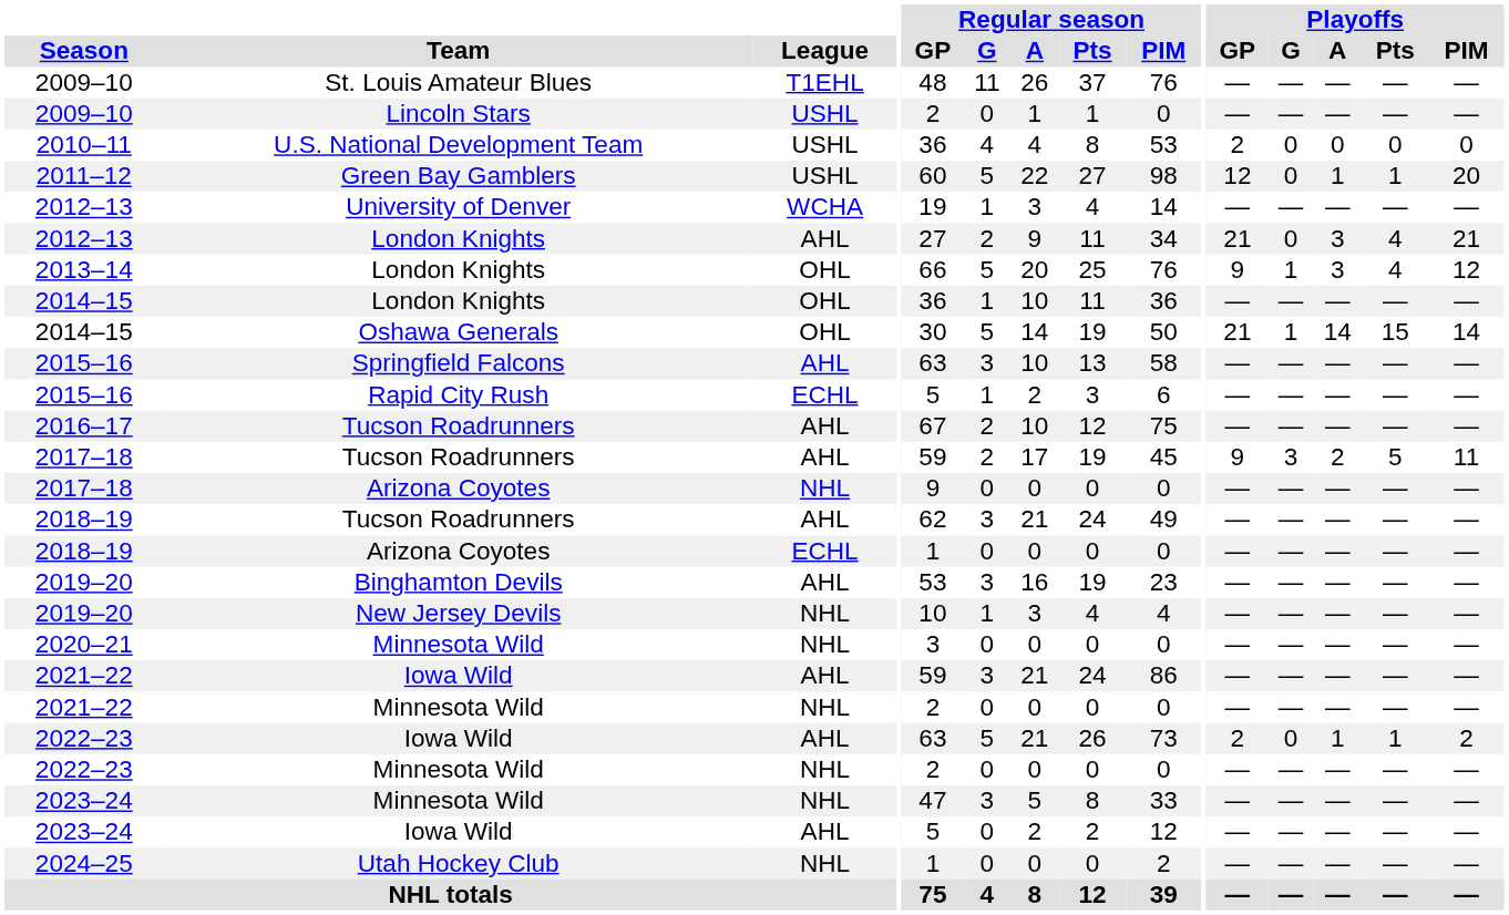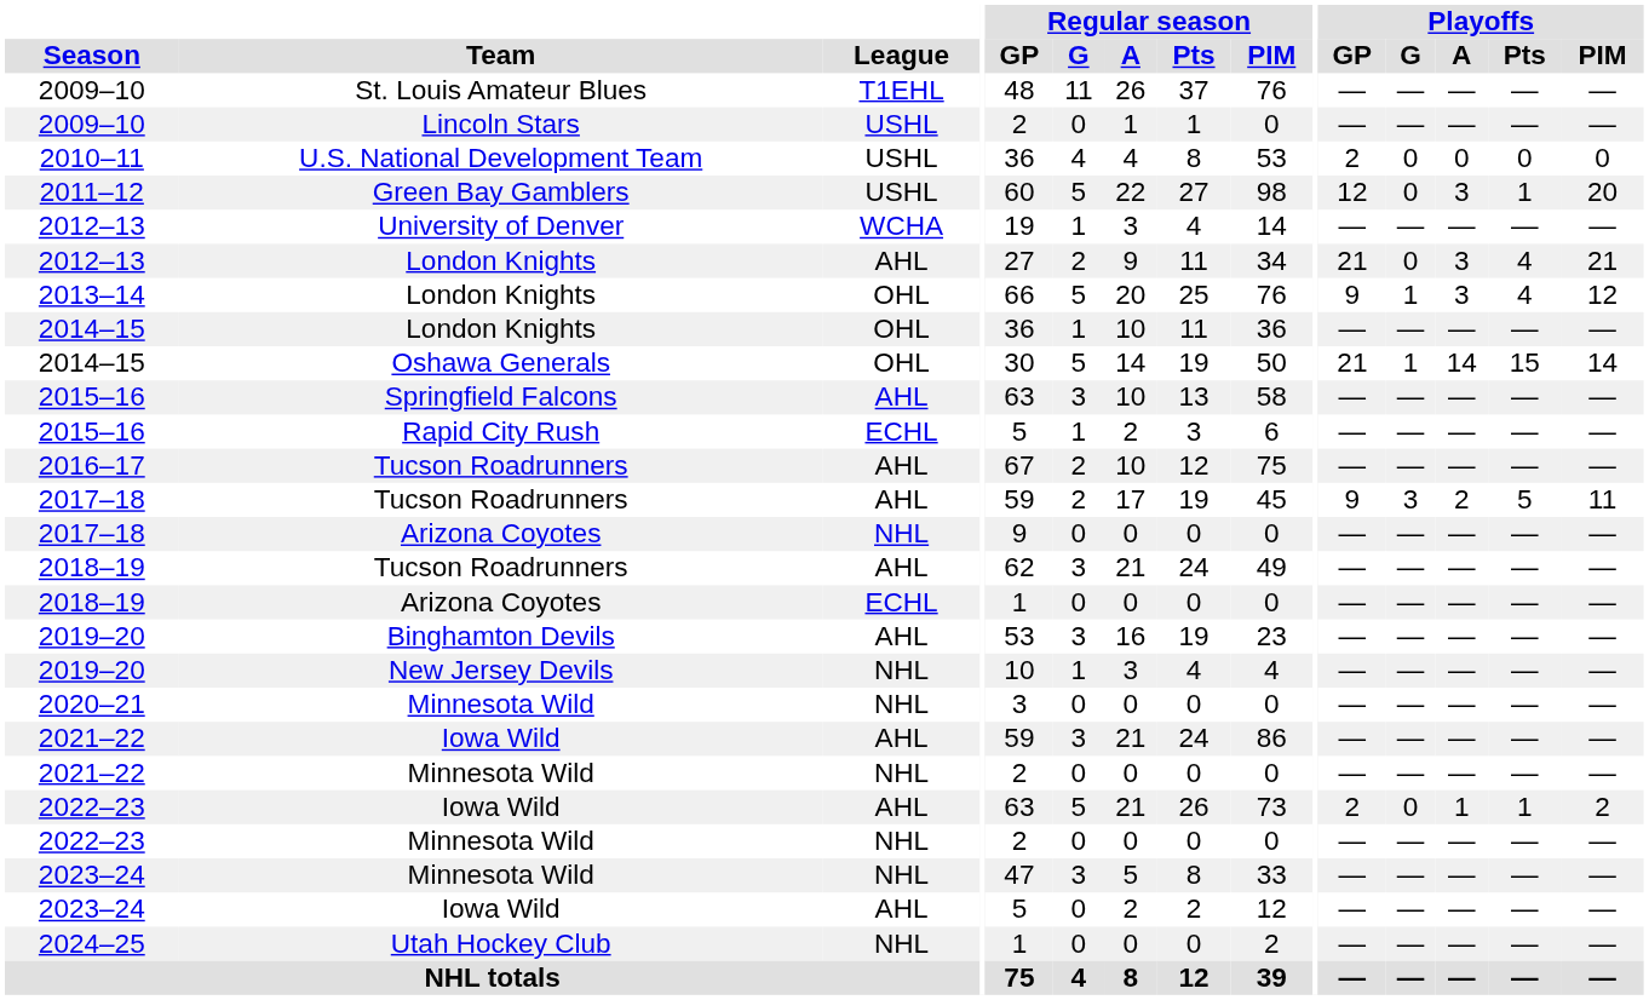 <table border="0" cellpadding="1" cellspacing="0" style="text-align:center; width:60em">
 <tr bgcolor="#e0e0e0">
 <th colspan="3" bgcolor="#ffffff"></th>
 <th rowspan="99" bgcolor="#ffffff"></th>
 <th colspan="5"><a href='#'>Regular season</a></th>
 <th rowspan="99" bgcolor="#ffffff"></th>
 <th colspan="5"><a href='#'>Playoffs</a></th>
 </tr>
 <tr bgcolor="#e0e0e0">
 <th><a href='#'>Season</a></th>
 <th>Team</th>
 <th>League</th>
 <th>GP</th>
 <th><a href='#'>G</a></th>
 <th><a href='#'>A</a></th>
 <th><a href='#'>Pts</a></th>
 <th><a href='#'>PIM</a></th>
 <th>GP</th>
 <th>G</th>
 <th>A</th>
 <th>Pts</th>
 <th>PIM</th>
 </tr>
 <tr>
 <td>2009–10</td>
 <td>St. Louis Amateur Blues</td>
 <td><a href='#'>T1EHL</a></td>
 <td>48</td>
 <td>11</td>
 <td>26</td>
 <td>37</td>
 <td>76</td>
 <td>—</td>
 <td>—</td>
 <td>—</td>
 <td>—</td>
 <td>—</td>
 </tr>
 <tr bgcolor="#f0f0f0">
 <td><a href='#'>2009–10</a></td>
 <td><a href='#'>Lincoln Stars</a></td>
 <td><a href='#'>USHL</a></td>
 <td>2</td>
 <td>0</td>
 <td>1</td>
 <td>1</td>
 <td>0</td>
 <td>—</td>
 <td>—</td>
 <td>—</td>
 <td>—</td>
 <td>—</td>
 </tr>
 <tr>
 <td><a href='#'>2010–11</a></td>
 <td><a href='#'>U.S. National Development Team</a></td>
 <td>USHL</td>
 <td>36</td>
 <td>4</td>
 <td>4</td>
 <td>8</td>
 <td>53</td>
 <td>2</td>
 <td>0</td>
 <td>0</td>
 <td>0</td>
 <td>0</td>
 </tr>
 <tr bgcolor="#f0f0f0">
 <td><a href='#'>2011–12</a></td>
 <td><a href='#'>Green Bay Gamblers</a></td>
 <td>USHL</td>
 <td>60</td>
 <td>5</td>
 <td>22</td>
 <td>27</td>
 <td>98</td>
 <td>12</td>
 <td>0</td>
-<td>1</td>
+<td>3</td>
 <td>1</td>
 <td>20</td>
 </tr>
 <tr>
 <td><a href='#'>2012–13</a></td>
 <td><a href='#'>University of Denver</a></td>
 <td><a href='#'>WCHA</a></td>
 <td>19</td>
 <td>1</td>
 <td>3</td>
 <td>4</td>
 <td>14</td>
 <td>—</td>
 <td>—</td>
 <td>—</td>
 <td>—</td>
 <td>—</td>
 </tr>
 <tr bgcolor="#f0f0f0">
 <td><a href='#'>2012–13</a></td>
 <td><a href='#'>London Knights</a></td>
 <td>AHL</td>
 <td>27</td>
 <td>2</td>
 <td>9</td>
 <td>11</td>
 <td>34</td>
 <td>21</td>
 <td>0</td>
 <td>3</td>
 <td>4</td>
 <td>21</td>
 </tr>
 <tr>
 <td><a href='#'>2013–14</a></td>
 <td>London Knights</td>
 <td>OHL</td>
 <td>66</td>
 <td>5</td>
 <td>20</td>
 <td>25</td>
 <td>76</td>
 <td>9</td>
 <td>1</td>
 <td>3</td>
 <td>4</td>
 <td>12</td>
 </tr>
 <tr bgcolor="#f0f0f0">
 <td><a href='#'>2014–15</a></td>
 <td>London Knights</td>
 <td>OHL</td>
 <td>36</td>
 <td>1</td>
 <td>10</td>
 <td>11</td>
 <td>36</td>
 <td>—</td>
 <td>—</td>
 <td>—</td>
 <td>—</td>
 <td>—</td>
 </tr>
 <tr>
 <td>2014–15</td>
 <td><a href='#'>Oshawa Generals</a></td>
 <td>OHL</td>
 <td>30</td>
 <td>5</td>
 <td>14</td>
 <td>19</td>
 <td>50</td>
 <td>21</td>
 <td>1</td>
 <td>14</td>
 <td>15</td>
 <td>14</td>
 </tr>
 <tr bgcolor="#f0f0f0">
 <td><a href='#'>2015–16</a></td>
 <td><a href='#'>Springfield Falcons</a></td>
 <td><a href='#'>AHL</a></td>
 <td>63</td>
 <td>3</td>
 <td>10</td>
 <td>13</td>
 <td>58</td>
 <td>—</td>
 <td>—</td>
 <td>—</td>
 <td>—</td>
 <td>—</td>
 </tr>
 <tr>
 <td><a href='#'>2015–16</a></td>
 <td><a href='#'>Rapid City Rush</a></td>
 <td><a href='#'>ECHL</a></td>
 <td>5</td>
 <td>1</td>
 <td>2</td>
 <td>3</td>
 <td>6</td>
 <td>—</td>
 <td>—</td>
 <td>—</td>
 <td>—</td>
 <td>—</td>
 </tr>
 <tr bgcolor="#f0f0f0">
 <td><a href='#'>2016–17</a></td>
 <td><a href='#'>Tucson Roadrunners</a></td>
 <td>AHL</td>
 <td>67</td>
 <td>2</td>
 <td>10</td>
 <td>12</td>
 <td>75</td>
 <td>—</td>
 <td>—</td>
 <td>—</td>
 <td>—</td>
 <td>—</td>
 </tr>
 <tr>
 <td><a href='#'>2017–18</a></td>
 <td>Tucson Roadrunners</td>
 <td>AHL</td>
 <td>59</td>
 <td>2</td>
 <td>17</td>
 <td>19</td>
 <td>45</td>
 <td>9</td>
 <td>3</td>
 <td>2</td>
 <td>5</td>
 <td>11</td>
 </tr>
 <tr bgcolor="#f0f0f0">
 <td><a href='#'>2017–18</a></td>
 <td><a href='#'>Arizona Coyotes</a></td>
 <td><a href='#'>NHL</a></td>
 <td>9</td>
 <td>0</td>
 <td>0</td>
 <td>0</td>
 <td>0</td>
 <td>—</td>
 <td>—</td>
 <td>—</td>
 <td>—</td>
 <td>—</td>
 </tr>
 <tr>
 <td><a href='#'>2018–19</a></td>
 <td>Tucson Roadrunners</td>
 <td>AHL</td>
 <td>62</td>
 <td>3</td>
 <td>21</td>
 <td>24</td>
 <td>49</td>
 <td>—</td>
 <td>—</td>
 <td>—</td>
 <td>—</td>
 <td>—</td>
 </tr>
 <tr bgcolor="#f0f0f0">
 <td><a href='#'>2018–19</a></td>
 <td>Arizona Coyotes</td>
 <td><a href='#'>ECHL</a></td>
 <td>1</td>
 <td>0</td>
 <td>0</td>
 <td>0</td>
 <td>0</td>
 <td>—</td>
 <td>—</td>
 <td>—</td>
 <td>—</td>
 <td>—</td>
 </tr>
 <tr>
 <td><a href='#'>2019–20</a></td>
 <td><a href='#'>Binghamton Devils</a></td>
 <td>AHL</td>
 <td>53</td>
 <td>3</td>
 <td>16</td>
 <td>19</td>
 <td>23</td>
 <td>—</td>
 <td>—</td>
 <td>—</td>
 <td>—</td>
 <td>—</td>
 </tr>
 <tr bgcolor="#f0f0f0">
 <td><a href='#'>2019–20</a></td>
 <td><a href='#'>New Jersey Devils</a></td>
 <td>NHL</td>
 <td>10</td>
 <td>1</td>
 <td>3</td>
 <td>4</td>
 <td>4</td>
 <td>—</td>
 <td>—</td>
 <td>—</td>
 <td>—</td>
 <td>—</td>
 </tr>
 <tr>
 <td><a href='#'>2020–21</a></td>
 <td><a href='#'>Minnesota Wild</a></td>
 <td>NHL</td>
 <td>3</td>
 <td>0</td>
 <td>0</td>
 <td>0</td>
 <td>0</td>
 <td>—</td>
 <td>—</td>
 <td>—</td>
 <td>—</td>
 <td>—</td>
 </tr>
 <tr bgcolor="#f0f0f0">
 <td><a href='#'>2021–22</a></td>
 <td><a href='#'>Iowa Wild</a></td>
 <td>AHL</td>
 <td>59</td>
 <td>3</td>
 <td>21</td>
 <td>24</td>
 <td>86</td>
 <td>—</td>
 <td>—</td>
 <td>—</td>
 <td>—</td>
 <td>—</td>
 </tr>
 <tr>
 <td><a href='#'>2021–22</a></td>
 <td>Minnesota Wild</td>
 <td>NHL</td>
 <td>2</td>
 <td>0</td>
 <td>0</td>
 <td>0</td>
 <td>0</td>
 <td>—</td>
 <td>—</td>
 <td>—</td>
 <td>—</td>
 <td>—</td>
 </tr>
 <tr bgcolor="#f0f0f0">
 <td><a href='#'>2022–23</a></td>
 <td>Iowa Wild</td>
 <td>AHL</td>
 <td>63</td>
 <td>5</td>
 <td>21</td>
 <td>26</td>
 <td>73</td>
 <td>2</td>
 <td>0</td>
 <td>1</td>
 <td>1</td>
 <td>2</td>
 </tr>
 <tr>
 <td><a href='#'>2022–23</a></td>
 <td>Minnesota Wild</td>
 <td>NHL</td>
 <td>2</td>
 <td>0</td>
 <td>0</td>
 <td>0</td>
 <td>0</td>
 <td>—</td>
 <td>—</td>
 <td>—</td>
 <td>—</td>
 <td>—</td>
 </tr>
 <tr bgcolor="#f0f0f0">
 <td><a href='#'>2023–24</a></td>
 <td>Minnesota Wild</td>
 <td>NHL</td>
 <td>47</td>
 <td>3</td>
 <td>5</td>
 <td>8</td>
 <td>33</td>
 <td>—</td>
 <td>—</td>
 <td>—</td>
 <td>—</td>
 <td>—</td>
 </tr>
 <tr>
 <td><a href='#'>2023–24</a></td>
 <td>Iowa Wild</td>
 <td>AHL</td>
 <td>5</td>
 <td>0</td>
 <td>2</td>
 <td>2</td>
 <td>12</td>
 <td>—</td>
 <td>—</td>
 <td>—</td>
 <td>—</td>
 <td>—</td>
 </tr>
 <tr bgcolor="#f0f0f0">
 <td><a href='#'>2024–25</a></td>
 <td><a href='#'>Utah Hockey Club</a></td>
 <td>NHL</td>
 <td>1</td>
 <td>0</td>
 <td>0</td>
 <td>0</td>
 <td>2</td>
 <td>—</td>
 <td>—</td>
 <td>—</td>
 <td>—</td>
 <td>—</td>
 </tr>
 <tr bgcolor="#e0e0e0">
 <th colspan="3">NHL totals</th>
 <th>75</th>
 <th>4</th>
 <th>8</th>
 <th>12</th>
 <th>39</th>
 <th>—</th>
 <th>—</th>
 <th>—</th>
 <th>—</th>
 <th>—</th>
 </tr>
 </table>
